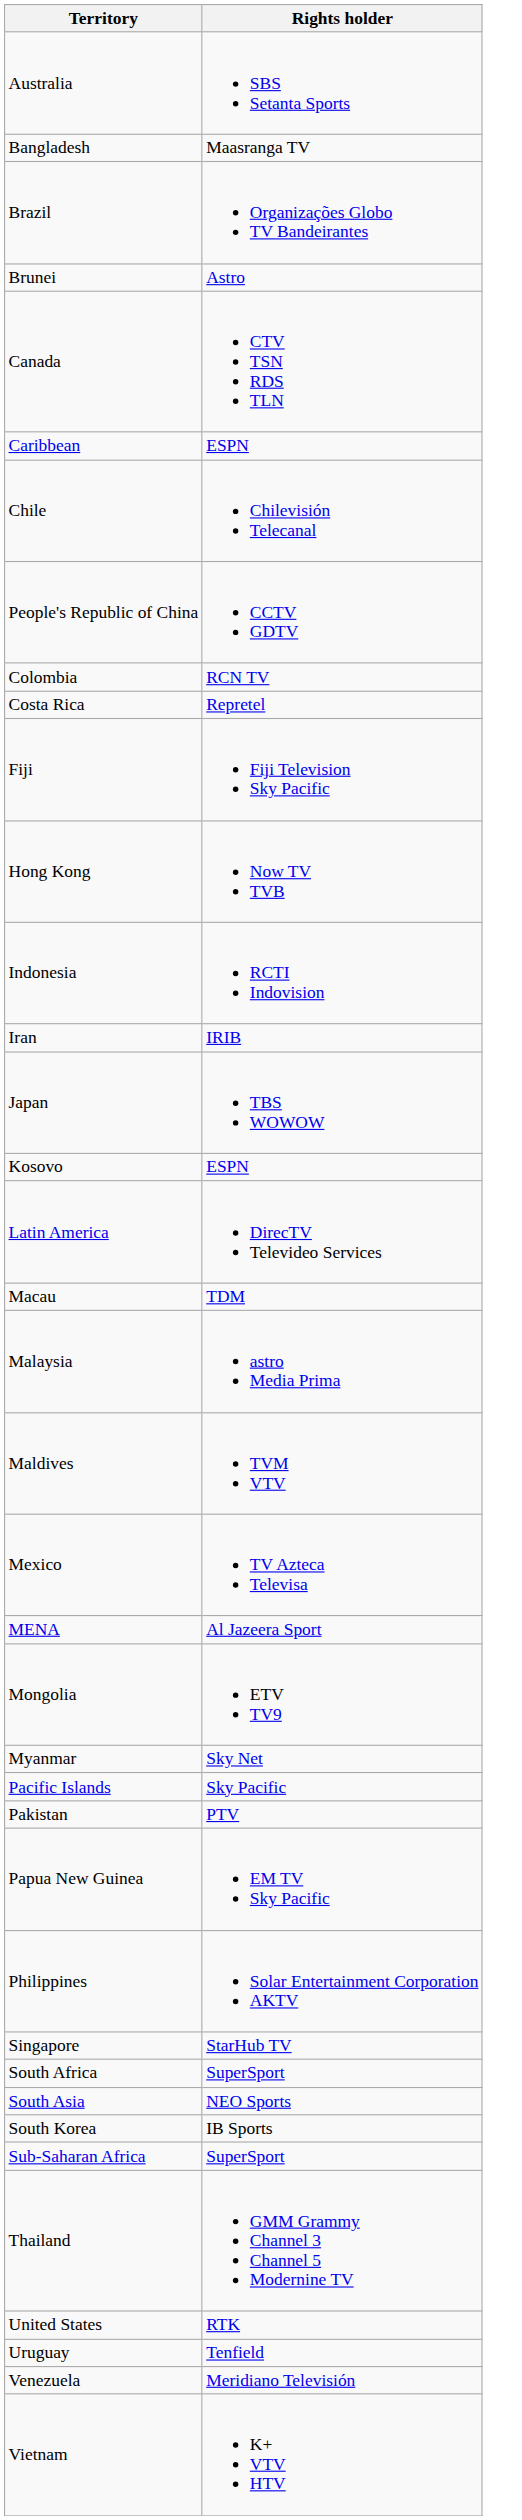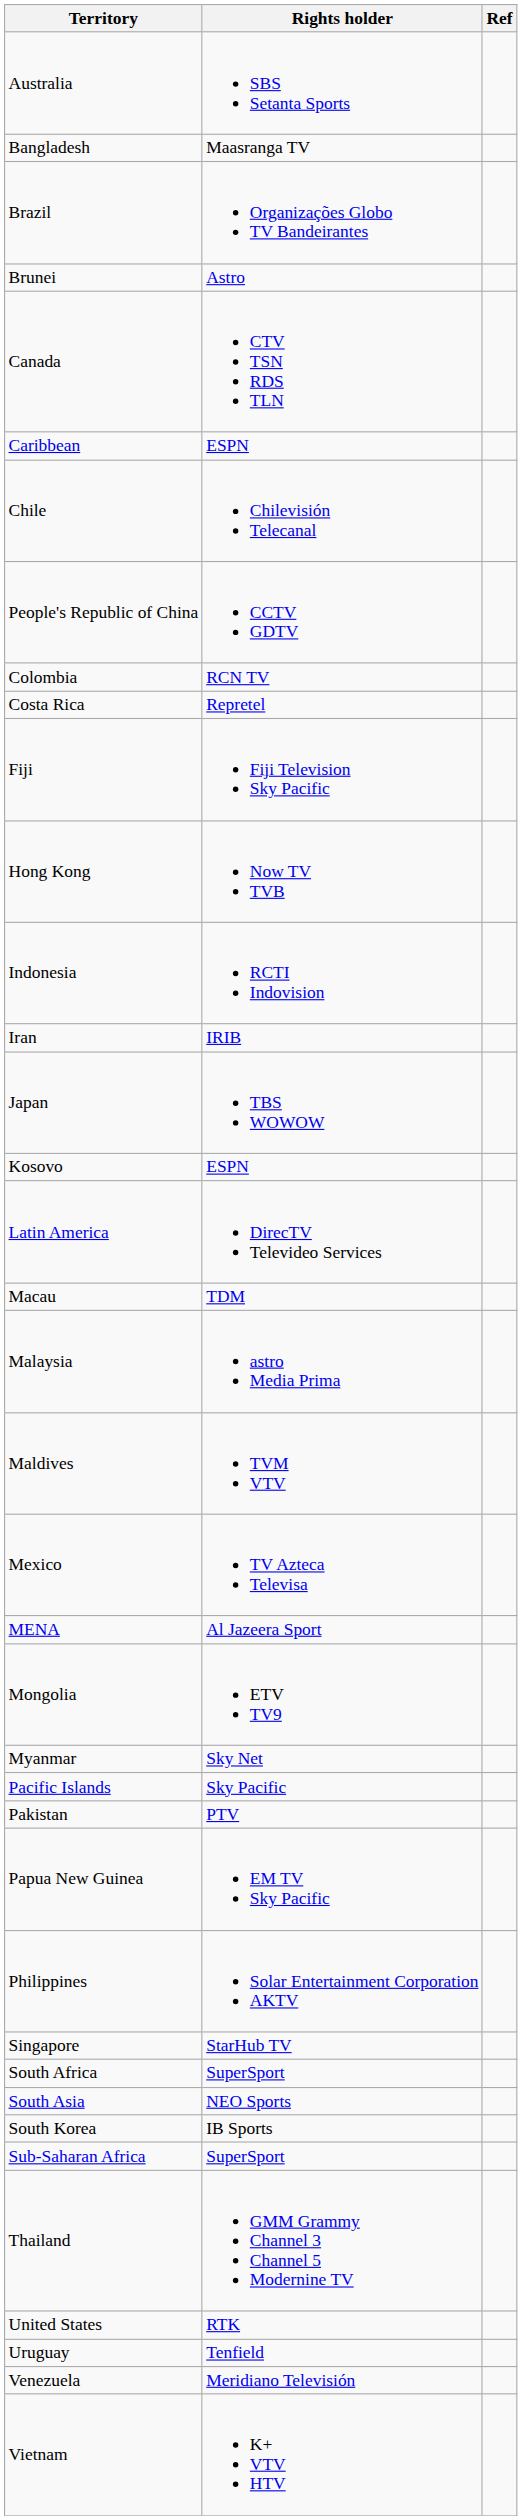 <table class="wikitable">
 <tr>
 <th>Territory</th>
 <th>Rights holder</th>
+<th>Ref</th>
 </tr>
 <tr>
 <td>Australia</td>
 <td><br><ul><li><a href='#'>SBS</a></li><li><a href='#'>Setanta Sports</a></li></ul></td>
+<td></td>
 </tr>
 <tr>
 <td>Bangladesh</td>
 <td>Maasranga TV</td>
+<td></td>
 </tr>
 <tr>
 <td>Brazil</td>
 <td><br><ul><li><a href='#'>Organizações Globo</a></li><li><a href='#'>TV Bandeirantes</a></li></ul></td>
+<td></td>
 </tr>
 <tr>
 <td>Brunei</td>
 <td><a href='#'>Astro</a></td>
+<td></td>
 </tr>
 <tr>
 <td>Canada</td>
 <td><br><ul><li><a href='#'>CTV</a></li><li><a href='#'>TSN</a></li><li><a href='#'>RDS</a></li><li><a href='#'>TLN</a></li></ul></td>
+<td></td>
 </tr>
 <tr>
 <td><a href='#'>Caribbean</a></td>
 <td><a href='#'>ESPN</a></td>
+<td></td>
 </tr>
 <tr>
 <td>Chile</td>
 <td><br><ul><li><a href='#'>Chilevisión</a></li><li><a href='#'>Telecanal</a></li></ul></td>
+<td></td>
 </tr>
 <tr>
 <td>People's Republic of China</td>
 <td><br><ul><li><a href='#'>CCTV</a></li><li><a href='#'>GDTV</a></li></ul></td>
+<td></td>
 </tr>
 <tr>
 <td>Colombia</td>
 <td><a href='#'>RCN TV</a></td>
+<td></td>
 </tr>
 <tr>
 <td>Costa Rica</td>
 <td><a href='#'>Repretel</a></td>
+<td></td>
 </tr>
 <tr>
 <td>Fiji</td>
 <td><br><ul><li><a href='#'>Fiji Television</a></li><li><a href='#'>Sky Pacific</a></li></ul></td>
+<td></td>
 </tr>
 <tr>
 <td>Hong Kong</td>
 <td><br><ul><li><a href='#'>Now TV</a></li><li><a href='#'>TVB</a></li></ul></td>
+<td></td>
 </tr>
 <tr>
 <td>Indonesia</td>
 <td><br><ul><li><a href='#'>RCTI</a></li><li><a href='#'>Indovision</a></li></ul></td>
+<td></td>
 </tr>
 <tr>
 <td>Iran</td>
 <td><a href='#'>IRIB</a></td>
+<td></td>
 </tr>
 <tr>
 <td>Japan</td>
 <td><br><ul><li><a href='#'>TBS</a></li><li><a href='#'>WOWOW</a></li></ul></td>
+<td></td>
 </tr>
 <tr>
 <td>Kosovo</td>
 <td><a href='#'>ESPN</a></td>
+<td></td>
 </tr>
 <tr>
 <td><a href='#'>Latin America</a></td>
 <td><br><ul><li><a href='#'>DirecTV</a></li><li>Televideo Services</li></ul></td>
+<td></td>
 </tr>
 <tr>
 <td>Macau</td>
 <td><a href='#'>TDM</a></td>
+<td></td>
 </tr>
 <tr>
 <td>Malaysia</td>
 <td><br><ul><li><a href='#'>astro</a></li><li><a href='#'>Media Prima</a></li></ul></td>
+<td></td>
 </tr>
 <tr>
 <td>Maldives</td>
 <td><br><ul><li><a href='#'>TVM</a></li><li><a href='#'>VTV</a></li></ul></td>
+<td></td>
 </tr>
 <tr>
 <td>Mexico</td>
 <td><br><ul><li><a href='#'>TV Azteca</a></li><li><a href='#'>Televisa</a></li></ul></td>
+<td></td>
 </tr>
 <tr>
 <td><a href='#'>MENA</a></td>
 <td><a href='#'>Al Jazeera Sport</a></td>
+<td></td>
 </tr>
 <tr>
 <td>Mongolia</td>
 <td><br><ul><li>ETV</li><li><a href='#'>TV9</a></li></ul></td>
+<td></td>
 </tr>
 <tr>
 <td>Myanmar</td>
 <td><a href='#'>Sky Net</a></td>
+<td></td>
 </tr>
 <tr>
 <td><a href='#'>Pacific Islands</a></td>
 <td><a href='#'>Sky Pacific</a></td>
+<td></td>
 </tr>
 <tr>
 <td>Pakistan</td>
 <td><a href='#'>PTV</a></td>
+<td></td>
 </tr>
 <tr>
 <td>Papua New Guinea</td>
 <td><br><ul><li><a href='#'>EM TV</a></li><li><a href='#'>Sky Pacific</a></li></ul></td>
+<td></td>
 </tr>
 <tr>
 <td>Philippines</td>
 <td><br><ul><li><a href='#'>Solar Entertainment Corporation</a></li><li><a href='#'>AKTV</a></li></ul></td>
+<td></td>
 </tr>
 <tr>
 <td>Singapore</td>
 <td><a href='#'>StarHub TV</a></td>
+<td></td>
 </tr>
 <tr>
 <td>South Africa</td>
 <td><a href='#'>SuperSport</a></td>
+<td></td>
 </tr>
 <tr>
 <td><a href='#'>South Asia</a></td>
 <td><a href='#'>NEO Sports</a></td>
+<td></td>
 </tr>
 <tr>
 <td>South Korea</td>
 <td>IB Sports</td>
+<td></td>
 </tr>
 <tr>
 <td><a href='#'>Sub-Saharan Africa</a></td>
 <td><a href='#'>SuperSport</a></td>
+<td></td>
 </tr>
 <tr>
 <td>Thailand</td>
 <td><br><ul><li><a href='#'>GMM Grammy</a></li><li><a href='#'>Channel 3</a></li><li><a href='#'>Channel 5</a></li><li><a href='#'>Modernine TV</a></li></ul></td>
+<td></td>
 </tr>
 <tr>
 <td>United States</td>
 <td><a href='#'>RTK</a></td>
+<td></td>
 </tr>
 <tr>
 <td>Uruguay</td>
 <td><a href='#'>Tenfield</a></td>
+<td></td>
 </tr>
 <tr>
 <td>Venezuela</td>
 <td><a href='#'>Meridiano Televisión</a></td>
+<td></td>
 </tr>
 <tr>
 <td>Vietnam</td>
 <td><br><ul><li>K+</li><li><a href='#'>VTV</a></li><li><a href='#'>HTV</a></li></ul></td>
+<td></td>
 </tr>
 </table>
